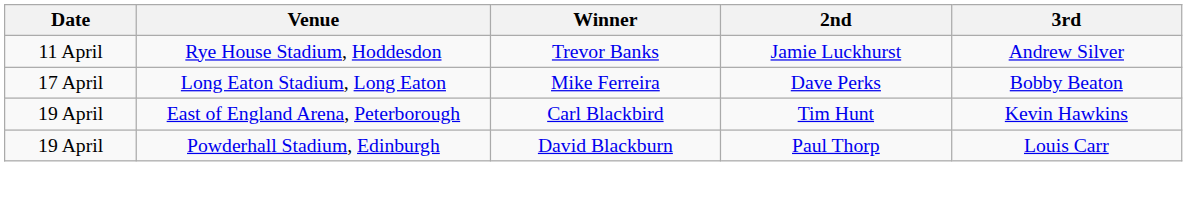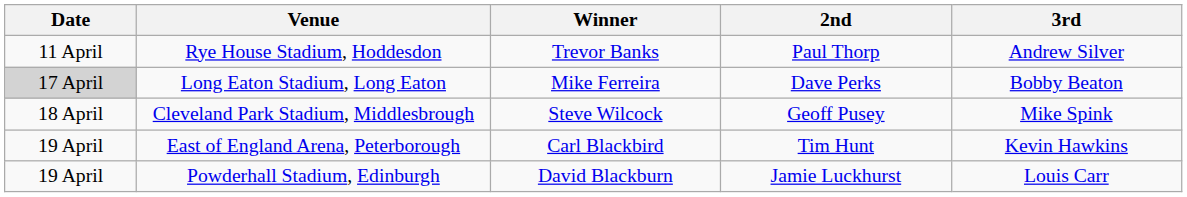 <table class="wikitable" style="text-align:center">
 <tr>
 <th width=100>Date</th>
 <th width=280>Venue</th>
 <th width=180>Winner</th>
 <th width=180>2nd</th>
 <th width=180>3rd</th>
 </tr>
 <tr>
 <td align=center>11 April</td>
 <td><a href='#'>Rye House Stadium</a>, <a href='#'>Hoddesdon</a></td>
 <td><a href='#'>Trevor Banks</a></td>
-<td><a href='#'>Jamie Luckhurst</a></td>
+<td><a href='#'>Paul Thorp</a></td>
 <td><a href='#'>Andrew Silver</a></td>
 </tr>
 <tr>
-<td align=center>17 April</td>
+<td align=center style="background: lightgrey;">17 April</td>
 <td><a href='#'>Long Eaton Stadium</a>, <a href='#'>Long Eaton</a></td>
 <td><a href='#'>Mike Ferreira</a></td>
 <td><a href='#'>Dave Perks</a></td>
 <td><a href='#'>Bobby Beaton</a></td>
+</tr>
+<tr>
+<td align=center>18 April</td>
+<td><a href='#'>Cleveland Park Stadium</a>, <a href='#'>Middlesbrough</a></td>
+<td><a href='#'>Steve Wilcock</a></td>
+<td><a href='#'>Geoff Pusey</a></td>
+<td><a href='#'>Mike Spink</a></td>
 </tr>
 <tr>
 <td align=center>19 April</td>
 <td><a href='#'>East of England Arena</a>, <a href='#'>Peterborough</a></td>
 <td><a href='#'>Carl Blackbird</a></td>
 <td><a href='#'>Tim Hunt</a></td>
 <td><a href='#'>Kevin Hawkins</a></td>
 </tr>
 <tr>
 <td align=center>19 April</td>
 <td><a href='#'>Powderhall Stadium</a>, <a href='#'>Edinburgh</a></td>
 <td><a href='#'>David Blackburn</a></td>
-<td><a href='#'>Paul Thorp</a></td>
+<td><a href='#'>Jamie Luckhurst</a></td>
 <td><a href='#'>Louis Carr</a></td>
 </tr>
 </table>
